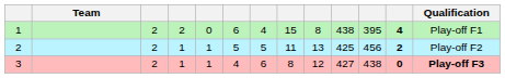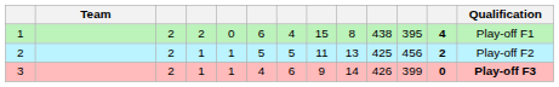 <table class=wikitable style="text-align:center" width=730>
 <tr>
 <th width=5.5%></th>
 <th width=22%>Team</th>
 <th width=5.5%></th>
 <th width=5.5%></th>
 <th width=5.5%></th>
 <th width=5.5%></th>
 <th width=5.5%></th>
 <th width=5.5%></th>
 <th width=5.5%></th>
 <th width=5.5%></th>
 <th width=5.5%></th>
 <th width=5.5%></th>
 <th width=18%>Qualification</th>
 </tr>
 <tr bgcolor=#bbf3bb>
 <td>1</td>
 <td style="text-align:left"></td>
 <td>2</td>
 <td>2</td>
 <td>0</td>
 <td>6</td>
 <td>4</td>
 <td>15</td>
 <td>8</td>
 <td>438</td>
 <td>395</td>
 <td><strong>4</strong></td>
 <td>Play-off F1</td>
 </tr>
 <tr bgcolor=#bbf3ff>
 <td>2</td>
 <td style="text-align:left"></td>
 <td>2</td>
 <td>1</td>
 <td>1</td>
 <td>5</td>
 <td>5</td>
 <td>11</td>
 <td>13</td>
 <td>425</td>
 <td>456</td>
 <td><strong>2</strong></td>
 <td>Play-off F2</td>
 </tr>
 <tr bgcolor=#ffbbbb>
 <td>3</td>
 <td style="text-align:left"></td>
 <td>2</td>
 <td>1</td>
 <td>1</td>
 <td>4</td>
 <td>6</td>
-<td>8</td>
-<td>12</td>
-<td>427</td>
-<td>438</td>
+<td>9</td>
+<td>14</td>
+<td>426</td>
+<td>399</td>
 <td><strong>0</strong></td>
 <td><strong>Play-off F3</strong></td>
 </tr>
 </table>
